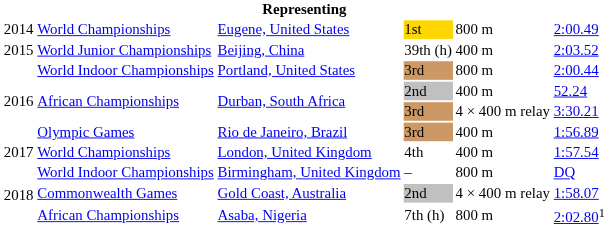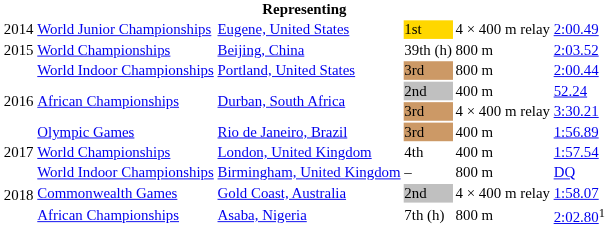 <table>
 <tr>
 <th colspan="6">Representing </th>
 </tr>
 <tr>
 <td>2014</td>
-<td><a href='#'>World Championships</a></td>
+<td><a href='#'>World Junior Championships</a></td>
 <td><a href='#'>Eugene, United States</a></td>
 <td bgcolor=gold>1st</td>
-<td>800 m</td>
+<td>4 × 400 m relay</td>
 <td><a href='#'>2:00.49</a></td>
 </tr>
 <tr>
 <td>2015</td>
-<td><a href='#'>World Junior Championships</a></td>
+<td><a href='#'>World Championships</a></td>
 <td><a href='#'>Beijing, China</a></td>
 <td>39th (h)</td>
-<td>400 m</td>
+<td>800 m</td>
 <td><a href='#'>2:03.52</a></td>
 </tr>
 <tr>
 <td rowspan=4>2016</td>
 <td><a href='#'>World Indoor Championships</a></td>
 <td><a href='#'>Portland, United States</a></td>
 <td bgcolor=cc9966>3rd</td>
 <td>800 m</td>
 <td><a href='#'>2:00.44</a></td>
 </tr>
 <tr>
 <td rowspan=2><a href='#'>African Championships</a></td>
 <td rowspan=2><a href='#'>Durban, South Africa</a></td>
 <td bgcolor=silver>2nd</td>
 <td>400 m</td>
 <td><a href='#'>52.24</a></td>
 </tr>
 <tr>
 <td bgcolor=cc9966>3rd</td>
 <td>4 × 400 m relay</td>
 <td><a href='#'>3:30.21</a></td>
 </tr>
 <tr>
 <td><a href='#'>Olympic Games</a></td>
 <td><a href='#'>Rio de Janeiro, Brazil</a></td>
 <td bgcolor=cc9966>3rd</td>
 <td>400 m</td>
 <td><a href='#'>1:56.89</a></td>
 </tr>
 <tr>
 <td>2017</td>
 <td><a href='#'>World Championships</a></td>
 <td><a href='#'>London, United Kingdom</a></td>
 <td>4th</td>
 <td>400 m</td>
 <td><a href='#'>1:57.54</a></td>
 </tr>
 <tr>
 <td rowspan=3>2018</td>
 <td><a href='#'>World Indoor Championships</a></td>
 <td><a href='#'>Birmingham, United Kingdom</a></td>
 <td>–</td>
 <td>800 m</td>
 <td><a href='#'>DQ</a></td>
 </tr>
 <tr>
 <td><a href='#'>Commonwealth Games</a></td>
 <td><a href='#'>Gold Coast, Australia</a></td>
 <td bgcolor=silver>2nd</td>
 <td>4 × 400 m relay</td>
 <td><a href='#'>1:58.07</a></td>
 </tr>
 <tr>
 <td><a href='#'>African Championships</a></td>
 <td><a href='#'>Asaba, Nigeria</a></td>
 <td>7th (h)</td>
 <td>800 m</td>
 <td><a href='#'>2:02.80</a><sup>1</sup></td>
 </tr>
 </table>
